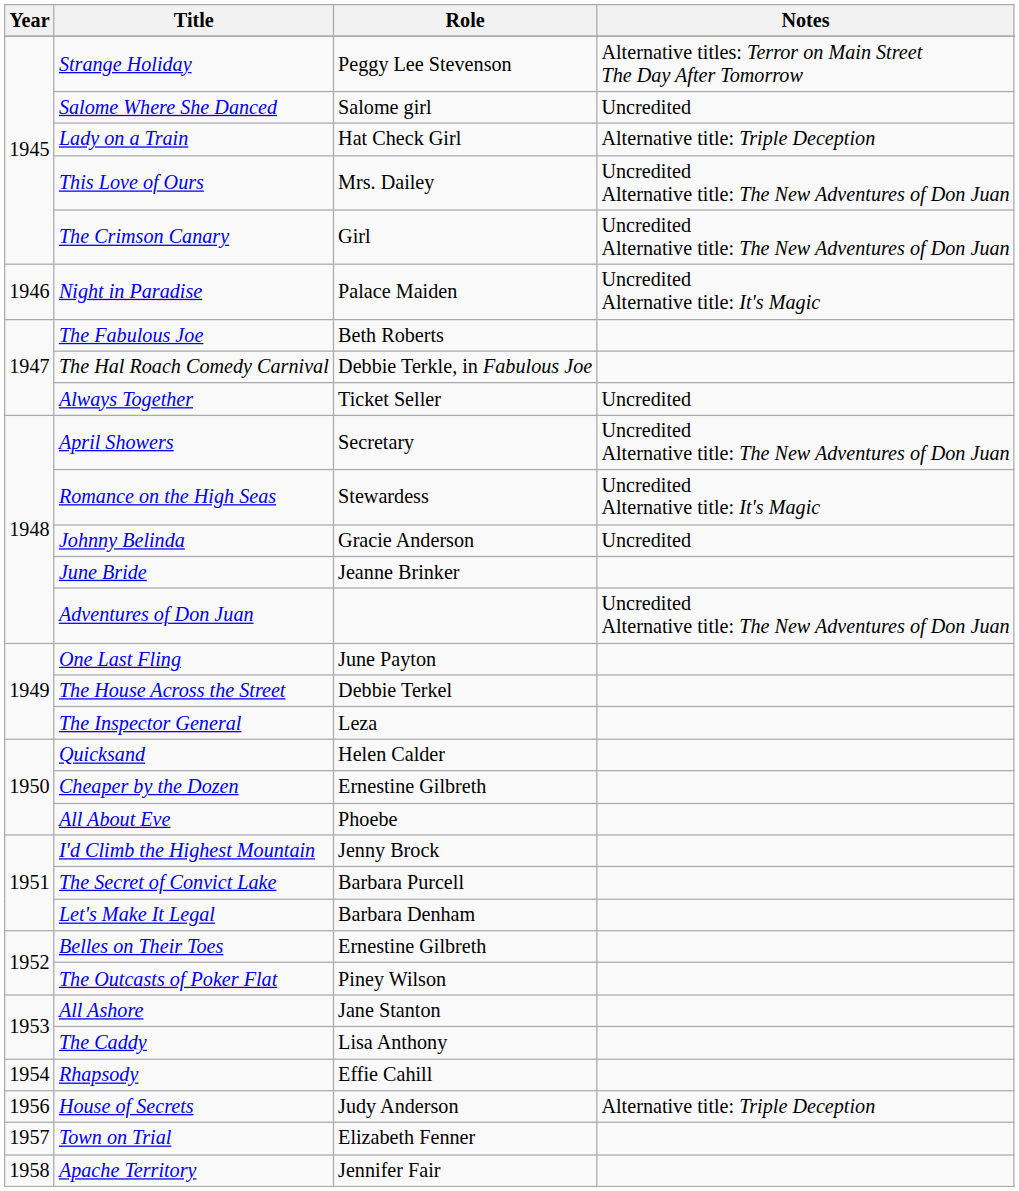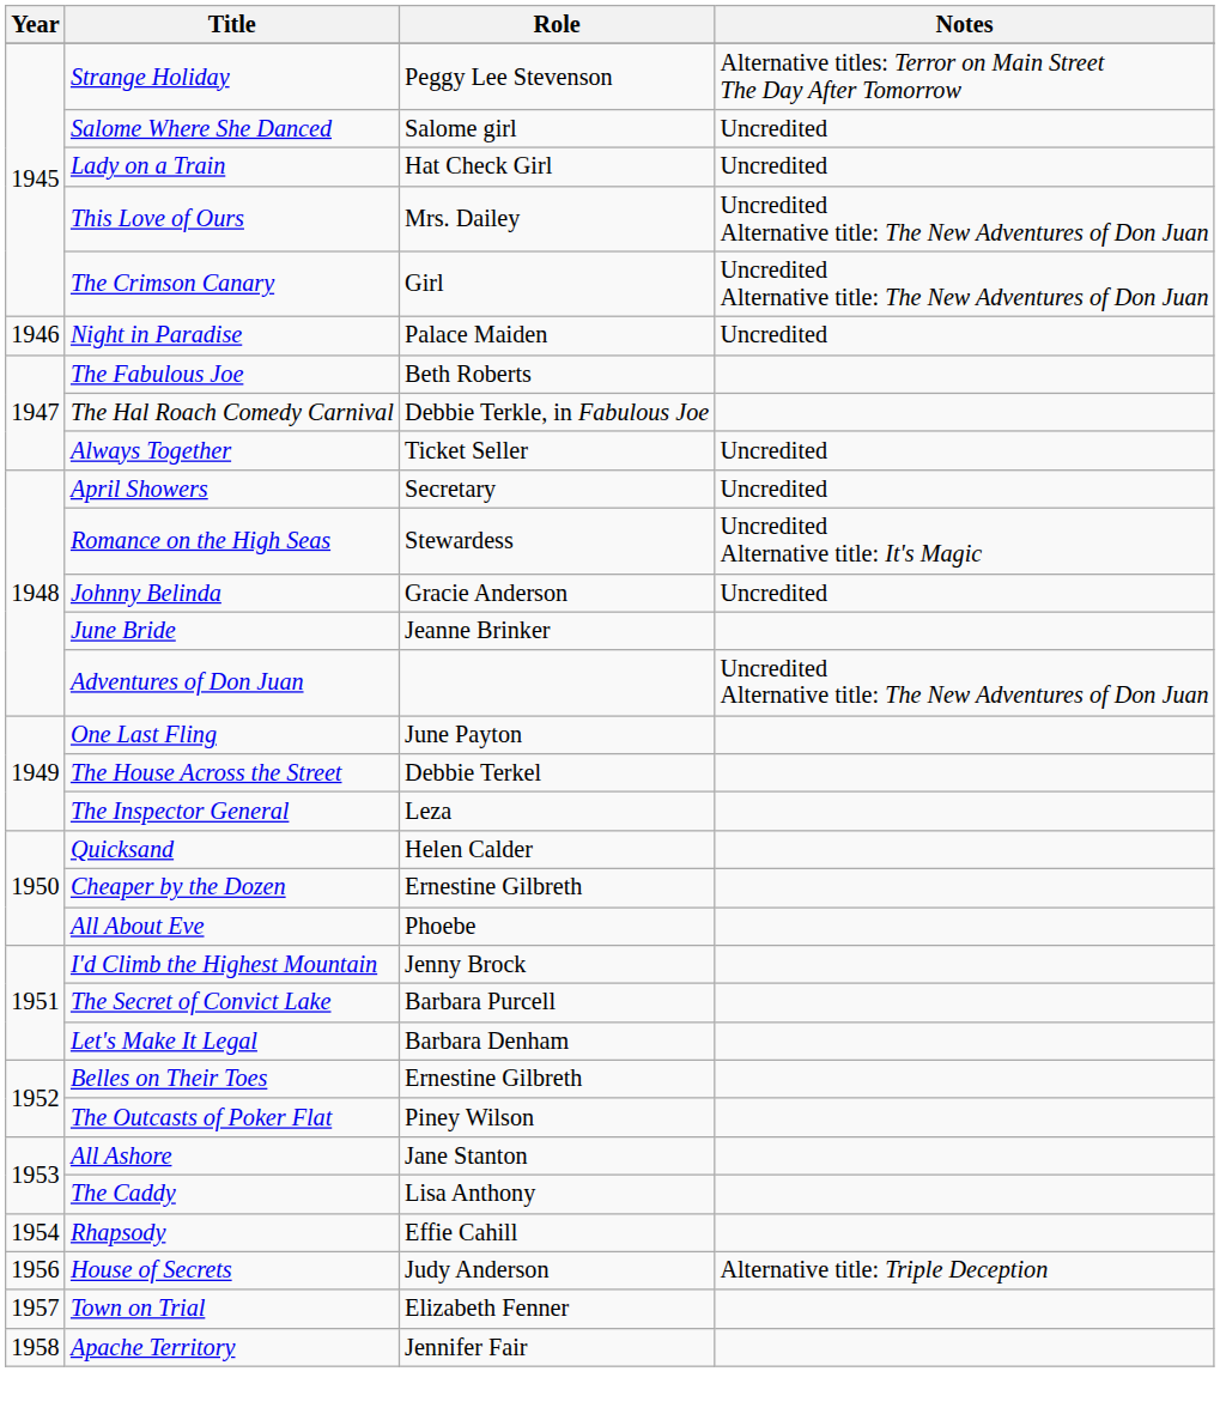 <table class="wikitable sortable">
 <tr>
 <th>Year</th>
 <th>Title</th>
 <th>Role</th>
 <th class="unsortable">Notes</th>
 </tr>
 <tr ass="unsortable" | Notes>
 </tr>
 <tr>
 <td rowspan=5>1945</td>
 <td><em><a href='#'>Strange Holiday</a></em></td>
 <td>Peggy Lee Stevenson</td>
 <td>Alternative titles: <em>Terror on Main Street</em><br><em>The Day After Tomorrow</em></td>
 </tr>
 <tr>
 <td><em><a href='#'>Salome Where She Danced</a></em></td>
 <td>Salome girl</td>
 <td>Uncredited</td>
 </tr>
 <tr>
 <td><em><a href='#'>Lady on a Train</a></em></td>
 <td>Hat Check Girl</td>
-<td>Alternative title: <em>Triple Deception</em></td>
+<td>Uncredited</td>
 </tr>
 <tr>
 <td><em><a href='#'>This Love of Ours</a></em></td>
 <td>Mrs. Dailey</td>
 <td>Uncredited<br>Alternative title: <em>The New Adventures of Don Juan</em></td>
 </tr>
 <tr>
 <td><em><a href='#'>The Crimson Canary</a></em></td>
 <td>Girl</td>
 <td>Uncredited<br>Alternative title: <em>The New Adventures of Don Juan</em></td>
 </tr>
 <tr>
 <td>1946</td>
 <td><em><a href='#'>Night in Paradise</a></em></td>
 <td>Palace Maiden</td>
-<td>Uncredited<br>Alternative title: <em>It's Magic</em></td>
+<td>Uncredited</td>
 </tr>
 <tr>
 <td rowspan=3>1947</td>
 <td><em><a href='#'>The Fabulous Joe</a></em></td>
 <td>Beth Roberts</td>
 <td></td>
 </tr>
 <tr>
 <td><em>The Hal Roach Comedy Carnival</em></td>
 <td>Debbie Terkle, in <em>Fabulous Joe</em></td>
 <td></td>
 </tr>
 <tr>
 <td><em><a href='#'>Always Together</a></em></td>
 <td>Ticket Seller</td>
 <td>Uncredited</td>
 </tr>
 <tr>
 <td rowspan=5>1948</td>
 <td><em><a href='#'>April Showers</a></em></td>
 <td>Secretary</td>
-<td>Uncredited<br>Alternative title: <em>The New Adventures of Don Juan</em></td>
+<td>Uncredited</td>
 </tr>
 <tr>
 <td><em><a href='#'>Romance on the High Seas</a></em></td>
 <td>Stewardess</td>
 <td>Uncredited<br>Alternative title: <em>It's Magic</em></td>
 </tr>
 <tr>
 <td><em><a href='#'>Johnny Belinda</a></em></td>
 <td>Gracie Anderson</td>
 <td>Uncredited</td>
 </tr>
 <tr>
 <td><em><a href='#'>June Bride</a></em></td>
 <td>Jeanne Brinker</td>
 <td></td>
 </tr>
 <tr>
 <td><em><a href='#'>Adventures of Don Juan</a></em></td>
 <td></td>
 <td>Uncredited<br>Alternative title: <em>The New Adventures of Don Juan</em></td>
 </tr>
 <tr>
 <td rowspan=3>1949</td>
 <td><em><a href='#'>One Last Fling</a></em></td>
 <td>June Payton</td>
 <td></td>
 </tr>
 <tr>
 <td><em><a href='#'>The House Across the Street</a></em></td>
 <td>Debbie Terkel</td>
 <td></td>
 </tr>
 <tr>
 <td><em><a href='#'>The Inspector General</a></em></td>
 <td>Leza</td>
 <td></td>
 </tr>
 <tr>
 <td rowspan=3>1950</td>
 <td><em><a href='#'>Quicksand</a></em></td>
 <td>Helen Calder</td>
 <td></td>
 </tr>
 <tr>
 <td><em><a href='#'>Cheaper by the Dozen</a></em></td>
 <td>Ernestine Gilbreth</td>
 <td></td>
 </tr>
 <tr>
 <td><em><a href='#'>All About Eve</a></em></td>
 <td>Phoebe</td>
 <td></td>
 </tr>
 <tr>
 <td rowspan=3>1951</td>
 <td><em><a href='#'>I'd Climb the Highest Mountain</a></em></td>
 <td>Jenny Brock</td>
 <td></td>
 </tr>
 <tr>
 <td><em><a href='#'>The Secret of Convict Lake</a></em></td>
 <td>Barbara Purcell</td>
 <td></td>
 </tr>
 <tr>
 <td><em><a href='#'>Let's Make It Legal</a></em></td>
 <td>Barbara Denham</td>
 <td></td>
 </tr>
 <tr>
 <td rowspan=2>1952</td>
 <td><em><a href='#'>Belles on Their Toes</a></em></td>
 <td>Ernestine Gilbreth</td>
 <td></td>
 </tr>
 <tr>
 <td><em><a href='#'>The Outcasts of Poker Flat</a></em></td>
 <td>Piney Wilson</td>
 <td></td>
 </tr>
 <tr>
 <td rowspan=2>1953</td>
 <td><em><a href='#'>All Ashore</a></em></td>
 <td>Jane Stanton</td>
 <td></td>
 </tr>
 <tr>
 <td><em><a href='#'>The Caddy</a></em></td>
 <td>Lisa Anthony</td>
 <td></td>
 </tr>
 <tr>
 <td>1954</td>
 <td><em><a href='#'>Rhapsody</a></em></td>
 <td>Effie Cahill</td>
 <td></td>
 </tr>
 <tr>
 <td>1956</td>
 <td><em><a href='#'>House of Secrets</a></em></td>
 <td>Judy Anderson</td>
 <td>Alternative title: <em>Triple Deception</em></td>
 </tr>
 <tr>
 <td>1957</td>
 <td><em><a href='#'>Town on Trial</a></em></td>
 <td>Elizabeth Fenner</td>
 <td></td>
 </tr>
 <tr>
 <td>1958</td>
 <td><em><a href='#'>Apache Territory</a></em></td>
 <td>Jennifer Fair</td>
 <td></td>
 </tr>
 </table>
